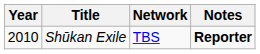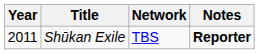 <table class="wikitable">
 <tr>
 <th>Year</th>
 <th>Title</th>
 <th>Network</th>
 <th>Notes</th>
 </tr>
 <tr>
-<td>2010</td>
+<td>2011</td>
 <td><em>Shūkan Exile</em></td>
 <td><a href='#'>TBS</a></td>
 <td><strong>Reporter</strong></td>
 </tr>
 </table>
